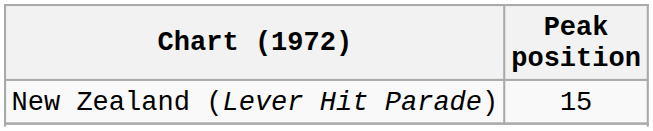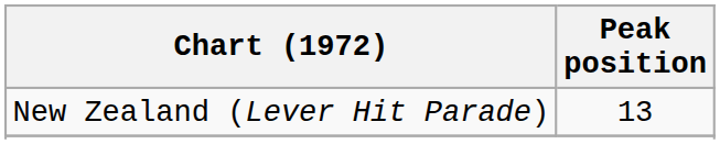 <table class="wikitable sortable">
 <tr>
 <th>Chart (1972)</th>
 <th>Peak<br>position</th>
 </tr>
 <tr>
 <td>New Zealand (<em>Lever Hit Parade</em>)</td>
-<td style="text-align:center;">15</td>
+<td style="text-align:center;">13</td>
 </tr>
 <tr>
 </tr>
 <tr>
 </tr>
 <tr>
 </tr>
 <tr>
 </tr>
 </table>
